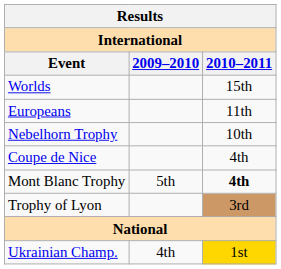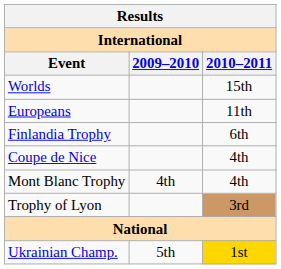 <table class="wikitable" style="text-align:center">
 <tr>
 <th colspan=3 align=center><strong>Results</strong></th>
 </tr>
 <tr>
 <th style="background-color: #ffdead; " colspan=3 align=center><strong>International</strong></th>
 </tr>
 <tr>
 <th>Event</th>
 <th><a href='#'>2009–2010</a></th>
 <th><a href='#'>2010–2011</a></th>
 </tr>
 <tr>
 <td align=left><a href='#'>Worlds</a></td>
 <td></td>
 <td>15th</td>
 </tr>
 <tr>
 <td align=left><a href='#'>Europeans</a></td>
 <td></td>
 <td>11th</td>
 </tr>
 <tr>
-<td align=left><a href='#'>Nebelhorn Trophy</a></td>
+<td align=left><a href='#'>Finlandia Trophy</a></td>
 <td></td>
-<td>10th</td>
+<td>6th</td>
 </tr>
 <tr>
 <td align=left><a href='#'>Coupe de Nice</a></td>
 <td></td>
 <td>4th</td>
 </tr>
 <tr>
 <td align=left>Mont Blanc Trophy</td>
-<td>5th</td>
-<td><strong>4th</strong></td>
+<td>4th</td>
+<td>4th</td>
 </tr>
 <tr>
 <td align=left>Trophy of Lyon</td>
 <td></td>
 <td bgcolor=cc9966>3rd</td>
 </tr>
 <tr>
 <th style="background-color: #ffdead; " colspan=3 align=center><strong>National</strong></th>
 </tr>
 <tr>
 <td align=left><a href='#'>Ukrainian Champ.</a></td>
-<td>4th</td>
+<td>5th</td>
 <td bgcolor=gold>1st</td>
 </tr>
 </table>
